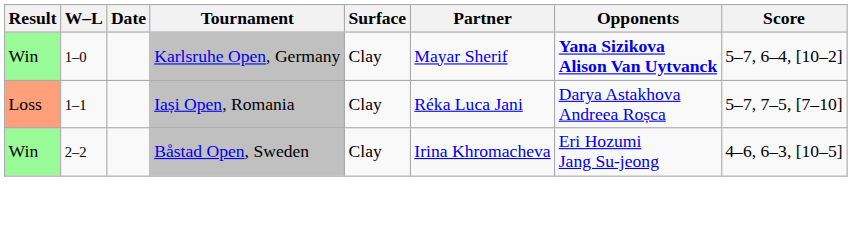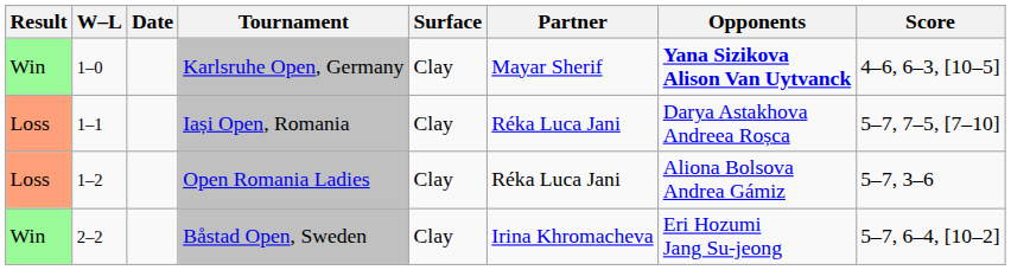 <table class="sortable wikitable">
 <tr>
 <th>Result</th>
 <th class="unsortable">W–L</th>
 <th>Date</th>
 <th>Tournament</th>
 <th>Surface</th>
 <th>Partner</th>
 <th>Opponents</th>
 <th class="unsortable">Score</th>
 </tr>
 <tr>
 <td style="background:#98fb98;">Win</td>
 <td><small>1–0</small></td>
 <td><a href='#'></a></td>
 <td bgcolor=silver><a href='#'>Karlsruhe Open</a>, Germany</td>
 <td>Clay</td>
 <td> <a href='#'>Mayar Sherif</a></td>
 <td><strong> <a href='#'>Yana Sizikova</a> <br>  <a href='#'>Alison Van Uytvanck</a></strong></td>
-<td>5–7, 6–4, [10–2]</td>
+<td>4–6, 6–3, [10–5]</td>
 </tr>
 <tr>
 <td style="background:#ffa07a;">Loss</td>
 <td><small>1–1</small></td>
 <td><a href='#'></a></td>
 <td bgcolor=silver><a href='#'>Iași Open</a>, Romania</td>
 <td>Clay</td>
 <td> <a href='#'>Réka Luca Jani</a></td>
 <td> <a href='#'>Darya Astakhova</a> <br>  <a href='#'>Andreea Roșca</a></td>
 <td>5–7, 7–5, [7–10]</td>
 </tr>
 <tr>
+<td style="background:#ffa07a;">Loss</td>
+<td><small>1–2</small></td>
+<td><a href='#'></a></td>
+<td bgcolor=silver><a href='#'>Open Romania Ladies</a></td>
+<td>Clay</td>
+<td> Réka Luca Jani</td>
+<td> <a href='#'>Aliona Bolsova</a> <br>  <a href='#'>Andrea Gámiz</a></td>
+<td>5–7, 3–6</td>
+</tr>
+<tr>
 <td bgcolor=98FB98>Win</td>
 <td><small>2–2</small></td>
 <td><a href='#'></a></td>
 <td bgcolor=silver><a href='#'>Båstad Open</a>, Sweden</td>
 <td>Clay</td>
 <td> <a href='#'>Irina Khromacheva</a></td>
 <td> <a href='#'>Eri Hozumi</a> <br>  <a href='#'>Jang Su-jeong</a></td>
-<td>4–6, 6–3, [10–5]</td>
+<td>5–7, 6–4, [10–2]</td>
 </tr>
 </table>
